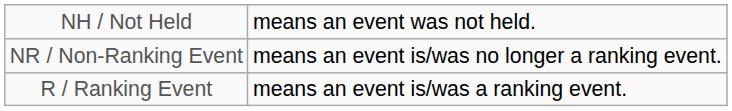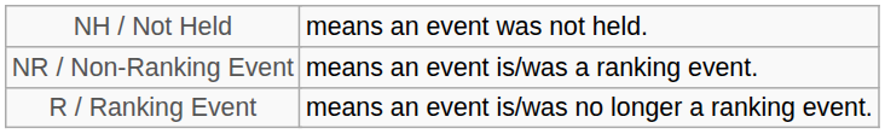 <table class="wikitable" style="font-size:90%">
 <tr>
 <td style="text-align:center; color:#555;" colspan="4">NH / Not Held</td>
 <td>means an event was not held.</td>
 </tr>
 <tr>
 <td style="text-align:center; color:#555;" colspan="4">NR / Non-Ranking Event</td>
-<td>means an event is/was no longer a ranking event.</td>
+<td>means an event is/was a ranking event.</td>
 </tr>
 <tr>
 <td style="text-align:center; color:#555;" colspan="4">R / Ranking Event</td>
-<td>means an event is/was a ranking event.</td>
+<td>means an event is/was no longer a ranking event.</td>
 </tr>
 </table>
